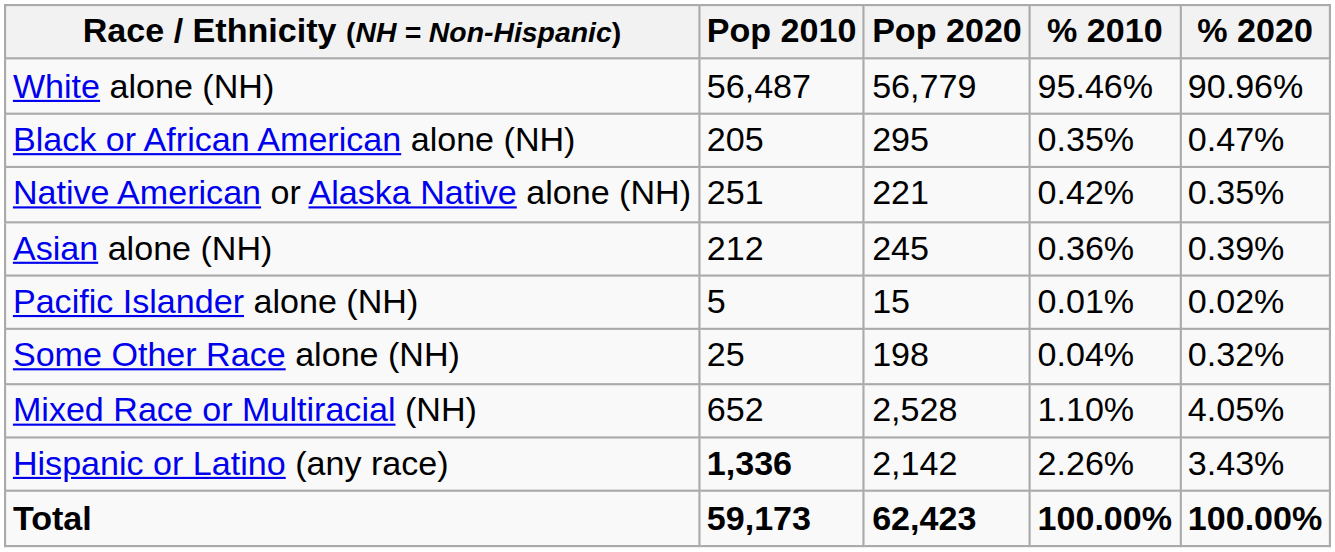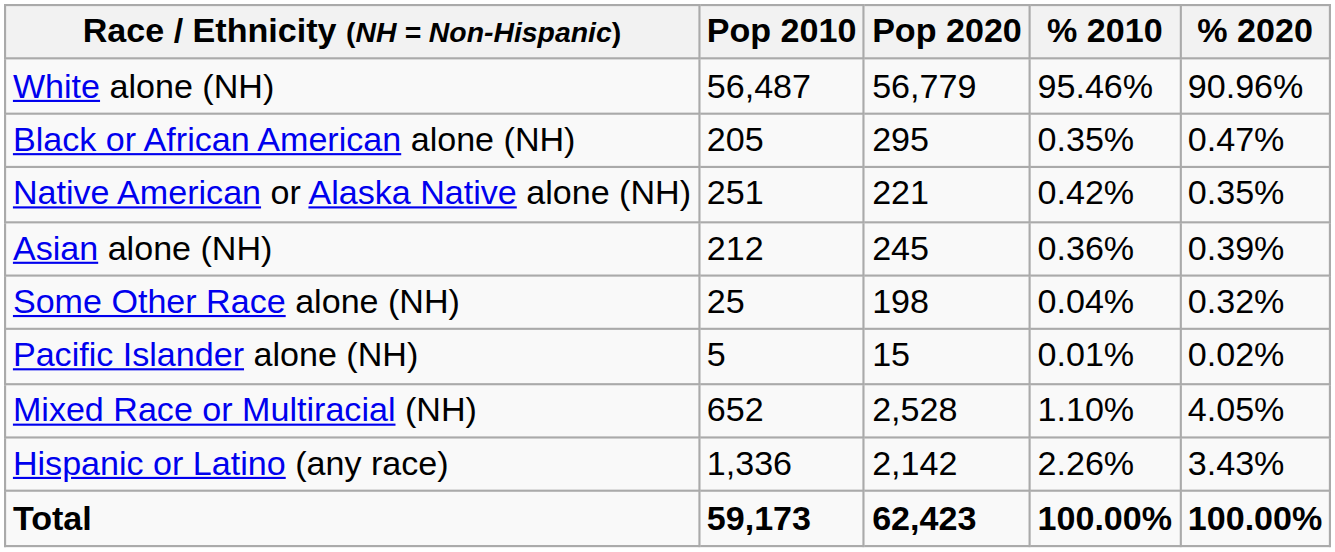 <table class="wikitable">
 <tr>
 <th>Race / Ethnicity <small>(<em>NH = Non-Hispanic</em>)</small></th>
 <th>Pop 2010</th>
 <th>Pop 2020</th>
 <th>% 2010</th>
 <th>% 2020</th>
 </tr>
 <tr>
 <td><a href='#'>White</a> alone (NH)</td>
 <td>56,487</td>
 <td>56,779</td>
 <td>95.46%</td>
 <td>90.96%</td>
 </tr>
 <tr>
 <td><a href='#'>Black or African American</a> alone (NH)</td>
 <td>205</td>
 <td>295</td>
 <td>0.35%</td>
 <td>0.47%</td>
 </tr>
 <tr>
 <td><a href='#'>Native American</a> or <a href='#'>Alaska Native</a> alone (NH)</td>
 <td>251</td>
 <td>221</td>
 <td>0.42%</td>
 <td>0.35%</td>
 </tr>
 <tr>
 <td><a href='#'>Asian</a> alone (NH)</td>
 <td>212</td>
 <td>245</td>
 <td>0.36%</td>
 <td>0.39%</td>
 </tr>
 <tr>
+<td><a href='#'>Some Other Race</a> alone (NH)</td>
+<td>25</td>
+<td>198</td>
+<td>0.04%</td>
+<td>0.32%</td>
+</tr>
+<tr>
 <td><a href='#'>Pacific Islander</a> alone (NH)</td>
 <td>5</td>
 <td>15</td>
 <td>0.01%</td>
 <td>0.02%</td>
-</tr>
-<tr>
-<td><a href='#'>Some Other Race</a> alone (NH)</td>
-<td>25</td>
-<td>198</td>
-<td>0.04%</td>
-<td>0.32%</td>
 </tr>
 <tr>
 <td><a href='#'>Mixed Race or Multiracial</a> (NH)</td>
 <td>652</td>
 <td>2,528</td>
 <td>1.10%</td>
 <td>4.05%</td>
 </tr>
 <tr>
 <td><a href='#'>Hispanic or Latino</a> (any race)</td>
-<td><strong>1,336</strong></td>
+<td>1,336</td>
 <td>2,142</td>
 <td>2.26%</td>
 <td>3.43%</td>
 </tr>
 <tr>
 <td><strong>Total</strong></td>
 <td><strong>59,173</strong></td>
 <td><strong>62,423</strong></td>
 <td><strong>100.00%</strong></td>
 <td><strong>100.00%</strong></td>
 </tr>
 </table>
